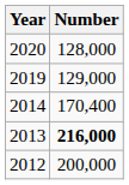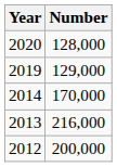 <table class="wikitable" style="text-align:center;">
 <tr>
 <th>Year</th>
 <th>Number</th>
 </tr>
 <tr>
 <td>2020</td>
 <td>128,000</td>
 </tr>
 <tr>
 <td>2019</td>
 <td>129,000</td>
 </tr>
 <tr>
 <td>2014</td>
-<td>170,400</td>
+<td>170,000</td>
 </tr>
 <tr>
 <td>2013</td>
-<td><strong>216,000</strong></td>
+<td>216,000</td>
 </tr>
 <tr>
 <td>2012</td>
 <td>200,000</td>
 </tr>
 </table>
